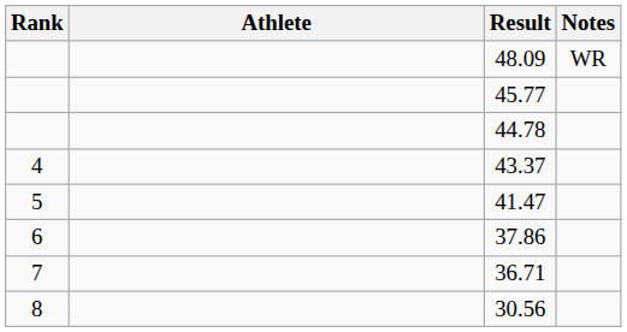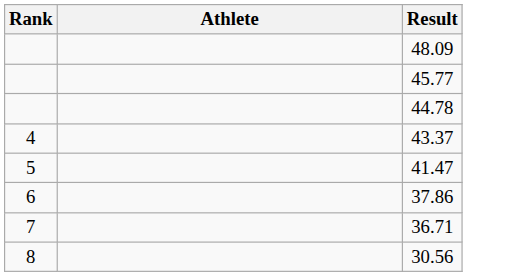 <table class="wikitable" style="text-align:center">
 <tr>
 <th>Rank</th>
 <th Style="width:18em">Athlete</th>
 <th>Result</th>
-<th>Notes</th>
 </tr>
 <tr>
 <td></td>
 <td style="text-align:left"></td>
 <td>48.09</td>
-<td>WR</td>
 </tr>
 <tr>
 <td></td>
 <td style="text-align:left"></td>
 <td>45.77</td>
-<td></td>
 </tr>
 <tr>
 <td></td>
 <td style="text-align:left"></td>
 <td>44.78</td>
-<td></td>
 </tr>
 <tr>
 <td>4</td>
 <td style="text-align:left"></td>
 <td>43.37</td>
-<td></td>
 </tr>
 <tr>
 <td>5</td>
 <td style="text-align:left"></td>
 <td>41.47</td>
-<td></td>
 </tr>
 <tr>
 <td>6</td>
 <td style="text-align:left"></td>
 <td>37.86</td>
-<td></td>
 </tr>
 <tr>
 <td>7</td>
 <td style="text-align:left"></td>
 <td>36.71</td>
-<td></td>
 </tr>
 <tr>
 <td>8</td>
 <td style="text-align:left"></td>
 <td>30.56</td>
-<td></td>
 </tr>
 </table>
